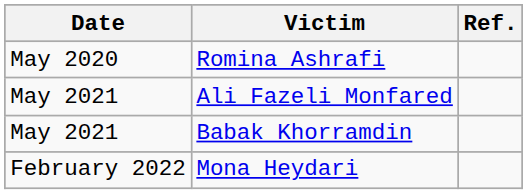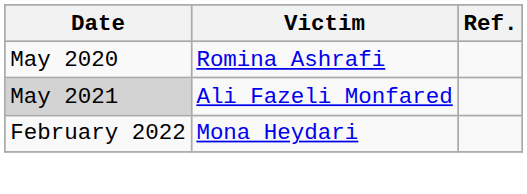 <table class="wikitable">
 <tr>
 <th>Date</th>
 <th>Victim</th>
 <th>Ref.</th>
 </tr>
 <tr>
 <td>May 2020</td>
 <td><a href='#'>Romina Ashrafi</a></td>
 <td></td>
 </tr>
 <tr>
-<td>May 2021</td>
+<td style="background: lightgrey;">May 2021</td>
 <td><a href='#'>Ali Fazeli Monfared</a></td>
-<td></td>
-</tr>
-<tr>
-<td>May 2021</td>
-<td><a href='#'>Babak Khorramdin</a></td>
 <td></td>
 </tr>
 <tr>
 <td>February 2022</td>
 <td><a href='#'>Mona Heydari</a></td>
 <td></td>
 </tr>
 </table>
